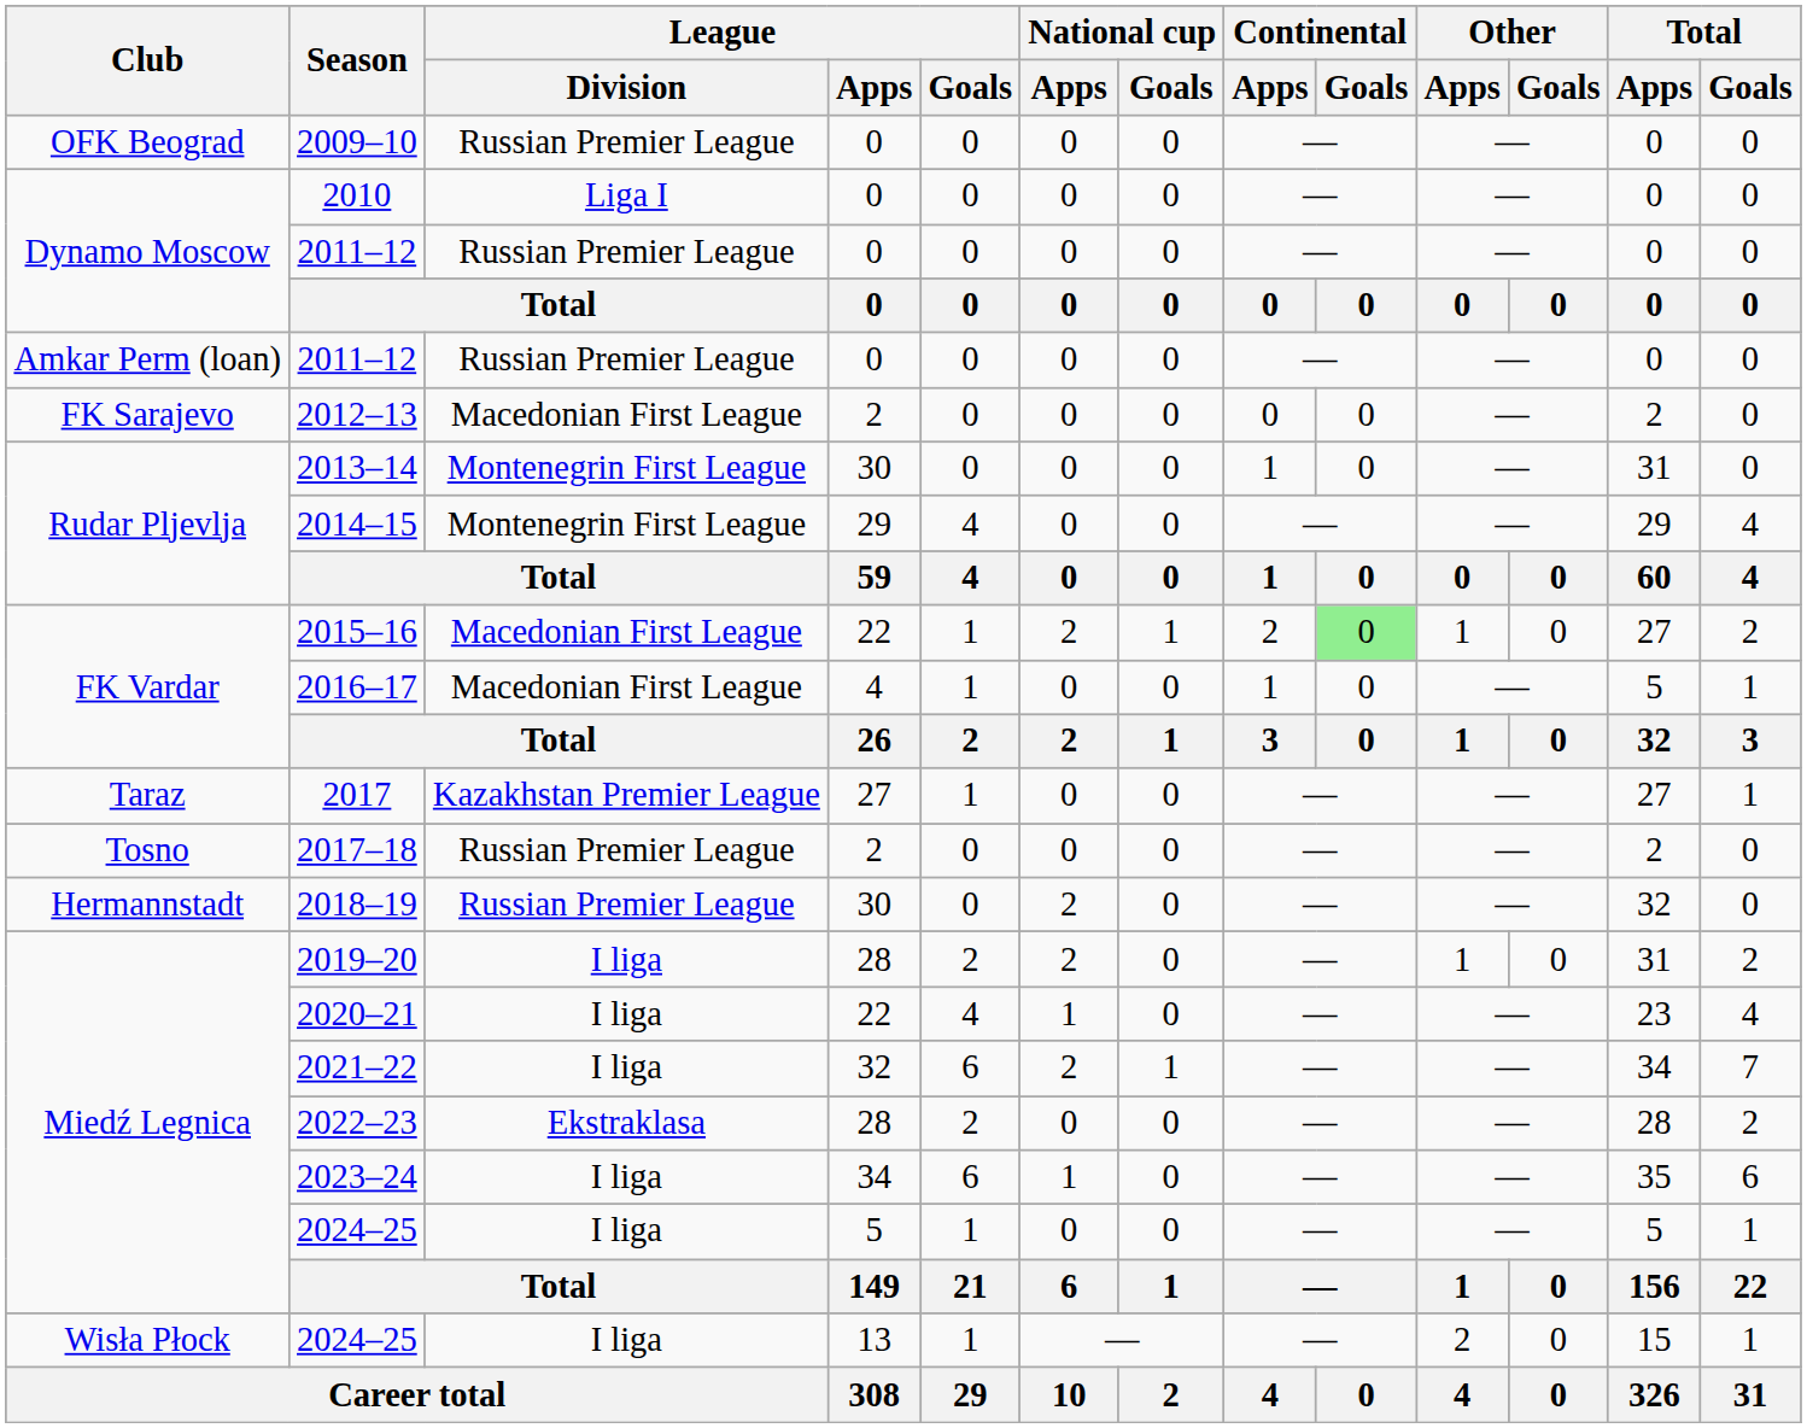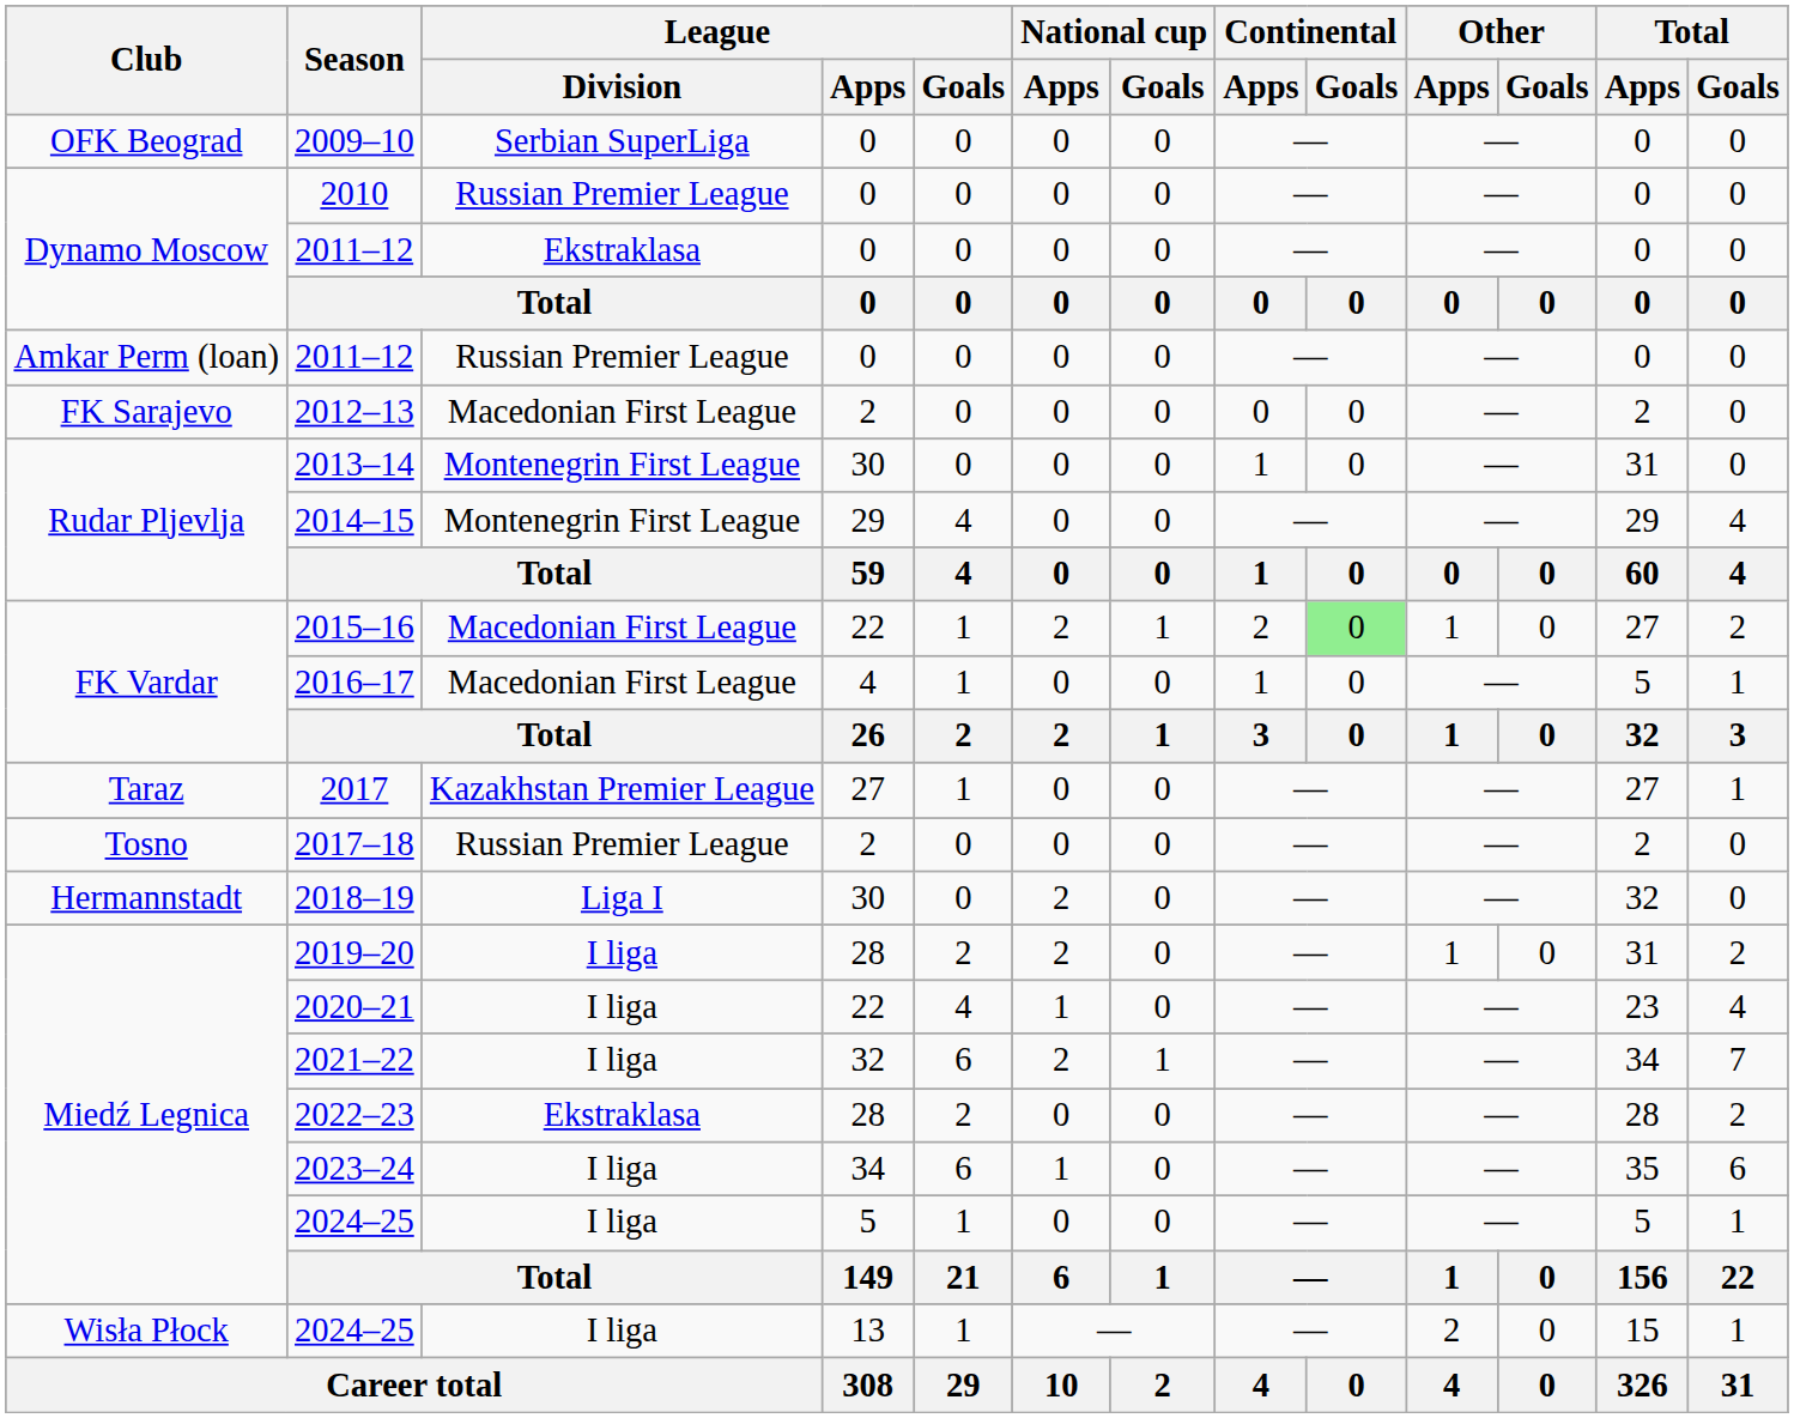 <table class="wikitable" style="text-align: center;">
 <tr>
 <th rowspan=2>Club</th>
 <th rowspan=2>Season</th>
 <th colspan=3>League</th>
 <th colspan=2>National cup</th>
 <th colspan=2>Continental</th>
 <th colspan=2>Other</th>
 <th colspan=2>Total</th>
 </tr>
 <tr>
 <th>Division</th>
 <th>Apps</th>
 <th>Goals</th>
 <th>Apps</th>
 <th>Goals</th>
 <th>Apps</th>
 <th>Goals</th>
 <th>Apps</th>
 <th>Goals</th>
 <th>Apps</th>
 <th>Goals</th>
 </tr>
 <tr>
 <td><a href='#'>OFK Beograd</a></td>
 <td><a href='#'>2009–10</a></td>
-<td>Russian Premier League</td>
+<td><a href='#'>Serbian SuperLiga</a></td>
 <td>0</td>
 <td>0</td>
 <td>0</td>
 <td>0</td>
 <td colspan=2>—</td>
 <td colspan=2>—</td>
 <td>0</td>
 <td>0</td>
 </tr>
 <tr>
 <td rowspan=3><a href='#'>Dynamo Moscow</a></td>
 <td><a href='#'>2010</a></td>
-<td><a href='#'>Liga I</a></td>
+<td><a href='#'>Russian Premier League</a></td>
 <td>0</td>
 <td>0</td>
 <td>0</td>
 <td>0</td>
 <td colspan=2>—</td>
 <td colspan=2>—</td>
 <td>0</td>
 <td>0</td>
 </tr>
 <tr>
 <td><a href='#'>2011–12</a></td>
-<td>Russian Premier League</td>
+<td><a href='#'>Ekstraklasa</a></td>
 <td>0</td>
 <td>0</td>
 <td>0</td>
 <td>0</td>
 <td colspan=2>—</td>
 <td colspan=2>—</td>
 <td>0</td>
 <td>0</td>
 </tr>
 <tr>
 <th colspan=2>Total</th>
 <th>0</th>
 <th>0</th>
 <th>0</th>
 <th>0</th>
 <th>0</th>
 <th>0</th>
 <th>0</th>
 <th>0</th>
 <th>0</th>
 <th>0</th>
 </tr>
 <tr>
 <td><a href='#'>Amkar Perm</a> (loan)</td>
 <td><a href='#'>2011–12</a></td>
 <td>Russian Premier League</td>
 <td>0</td>
 <td>0</td>
 <td>0</td>
 <td>0</td>
 <td colspan=2>—</td>
 <td colspan=2>—</td>
 <td>0</td>
 <td>0</td>
 </tr>
 <tr>
 <td><a href='#'>FK Sarajevo</a></td>
 <td><a href='#'>2012–13</a></td>
 <td>Macedonian First League</td>
 <td>2</td>
 <td>0</td>
 <td>0</td>
 <td>0</td>
 <td>0</td>
 <td>0</td>
 <td colspan=2>—</td>
 <td>2</td>
 <td>0</td>
 </tr>
 <tr>
 <td rowspan=3><a href='#'>Rudar Pljevlja</a></td>
 <td><a href='#'>2013–14</a></td>
 <td><a href='#'>Montenegrin First League</a></td>
 <td>30</td>
 <td>0</td>
 <td>0</td>
 <td>0</td>
 <td>1</td>
 <td>0</td>
 <td colspan=2>—</td>
 <td>31</td>
 <td>0</td>
 </tr>
 <tr>
 <td><a href='#'>2014–15</a></td>
 <td>Montenegrin First League</td>
 <td>29</td>
 <td>4</td>
 <td>0</td>
 <td>0</td>
 <td colspan=2>—</td>
 <td colspan=2>—</td>
 <td>29</td>
 <td>4</td>
 </tr>
 <tr>
 <th colspan=2>Total</th>
 <th>59</th>
 <th>4</th>
 <th>0</th>
 <th>0</th>
 <th>1</th>
 <th>0</th>
 <th>0</th>
 <th>0</th>
 <th>60</th>
 <th>4</th>
 </tr>
 <tr>
 <td rowspan=3><a href='#'>FK Vardar</a></td>
 <td><a href='#'>2015–16</a></td>
 <td><a href='#'>Macedonian First League</a></td>
 <td>22</td>
 <td>1</td>
 <td>2</td>
 <td>1</td>
 <td>2</td>
 <td style="background: lightgreen;">0</td>
 <td>1</td>
 <td>0</td>
 <td>27</td>
 <td>2</td>
 </tr>
 <tr>
 <td><a href='#'>2016–17</a></td>
 <td>Macedonian First League</td>
 <td>4</td>
 <td>1</td>
 <td>0</td>
 <td>0</td>
 <td>1</td>
 <td>0</td>
 <td colspan=2>—</td>
 <td>5</td>
 <td>1</td>
 </tr>
 <tr>
 <th colspan=2>Total</th>
 <th>26</th>
 <th>2</th>
 <th>2</th>
 <th>1</th>
 <th>3</th>
 <th>0</th>
 <th>1</th>
 <th>0</th>
 <th>32</th>
 <th>3</th>
 </tr>
 <tr>
 <td><a href='#'>Taraz</a></td>
 <td><a href='#'>2017</a></td>
 <td><a href='#'>Kazakhstan Premier League</a></td>
 <td>27</td>
 <td>1</td>
 <td>0</td>
 <td>0</td>
 <td colspan=2>—</td>
 <td colspan=2>—</td>
 <td>27</td>
 <td>1</td>
 </tr>
 <tr>
 <td><a href='#'>Tosno</a></td>
 <td><a href='#'>2017–18</a></td>
 <td>Russian Premier League</td>
 <td>2</td>
 <td>0</td>
 <td>0</td>
 <td>0</td>
 <td colspan=2>—</td>
 <td colspan=2>—</td>
 <td>2</td>
 <td>0</td>
 </tr>
 <tr>
 <td><a href='#'>Hermannstadt</a></td>
 <td><a href='#'>2018–19</a></td>
-<td><a href='#'>Russian Premier League</a></td>
+<td><a href='#'>Liga I</a></td>
 <td>30</td>
 <td>0</td>
 <td>2</td>
 <td>0</td>
 <td colspan=2>—</td>
 <td colspan=2>—</td>
 <td>32</td>
 <td>0</td>
 </tr>
 <tr>
 <td rowspan=7><a href='#'>Miedź Legnica</a></td>
 <td><a href='#'>2019–20</a></td>
 <td><a href='#'>I liga</a></td>
 <td>28</td>
 <td>2</td>
 <td>2</td>
 <td>0</td>
 <td colspan=2>—</td>
 <td>1</td>
 <td>0</td>
 <td>31</td>
 <td>2</td>
 </tr>
 <tr>
 <td><a href='#'>2020–21</a></td>
 <td>I liga</td>
 <td>22</td>
 <td>4</td>
 <td>1</td>
 <td>0</td>
 <td colspan=2>—</td>
 <td colspan=2>—</td>
 <td>23</td>
 <td>4</td>
 </tr>
 <tr>
 <td><a href='#'>2021–22</a></td>
 <td>I liga</td>
 <td>32</td>
 <td>6</td>
 <td>2</td>
 <td>1</td>
 <td colspan=2>—</td>
 <td colspan=2>—</td>
 <td>34</td>
 <td>7</td>
 </tr>
 <tr>
 <td><a href='#'>2022–23</a></td>
 <td><a href='#'>Ekstraklasa</a></td>
 <td>28</td>
 <td>2</td>
 <td>0</td>
 <td>0</td>
 <td colspan=2>—</td>
 <td colspan=2>—</td>
 <td>28</td>
 <td>2</td>
 </tr>
 <tr>
 <td><a href='#'>2023–24</a></td>
 <td>I liga</td>
 <td>34</td>
 <td>6</td>
 <td>1</td>
 <td>0</td>
 <td colspan=2>—</td>
 <td colspan=2>—</td>
 <td>35</td>
 <td>6</td>
 </tr>
 <tr>
 <td><a href='#'>2024–25</a></td>
 <td>I liga</td>
 <td>5</td>
 <td>1</td>
 <td>0</td>
 <td>0</td>
 <td colspan=2>—</td>
 <td colspan=2>—</td>
 <td>5</td>
 <td>1</td>
 </tr>
 <tr>
 <th colspan=2>Total</th>
 <th>149</th>
 <th>21</th>
 <th>6</th>
 <th>1</th>
 <th colspan=2>—</th>
 <th>1</th>
 <th>0</th>
 <th>156</th>
 <th>22</th>
 </tr>
 <tr>
 <td><a href='#'>Wisła Płock</a></td>
 <td><a href='#'>2024–25</a></td>
 <td>I liga</td>
 <td>13</td>
 <td>1</td>
 <td colspan=2>—</td>
 <td colspan=2>—</td>
 <td>2</td>
 <td>0</td>
 <td>15</td>
 <td>1</td>
 </tr>
 <tr>
 <th colspan=3>Career total</th>
 <th>308</th>
 <th>29</th>
 <th>10</th>
 <th>2</th>
 <th>4</th>
 <th>0</th>
 <th>4</th>
 <th>0</th>
 <th>326</th>
 <th>31</th>
 </tr>
 <tr>
 </tr>
 </table>
